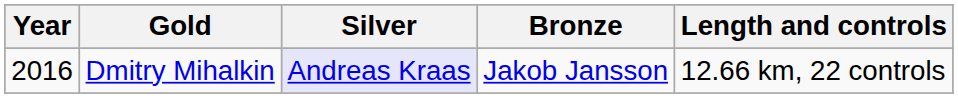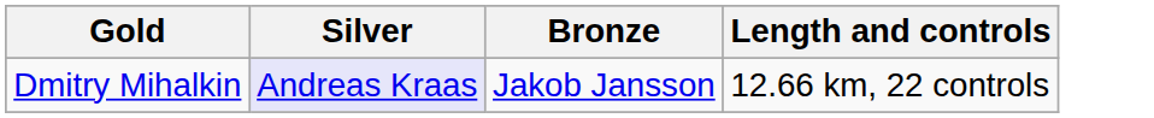 <table class="wikitable">
 <tr>
-<th>Year</th>
 <th>Gold</th>
 <th>Silver</th>
 <th>Bronze</th>
 <th>Length and controls</th>
 </tr>
 <tr>
-<td>2016</td>
 <td> <a href='#'>Dmitry Mihalkin</a></td>
 <td style="background: lavender;"> <a href='#'>Andreas Kraas</a></td>
 <td> <a href='#'>Jakob Jansson</a></td>
 <td>12.66 km, 22 controls</td>
 </tr>
 </table>
